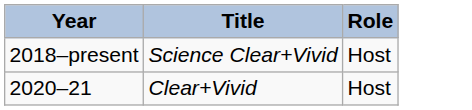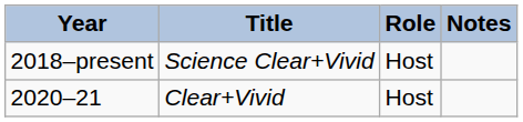 <table class="wikitable">
 <tr>
 <th style="background:#B0C4DE;">Year</th>
 <th style="background:#B0C4DE;">Title</th>
 <th style="background:#B0C4DE;">Role</th>
+<th style="background:#B0C4DE;">Notes</th>
 </tr>
 <tr>
 <td>2018–present</td>
 <td><em>Science Clear+Vivid</em></td>
 <td>Host</td>
+<td></td>
 </tr>
 <tr>
 <td>2020–21</td>
 <td><em>Clear+Vivid</em></td>
 <td>Host</td>
+<td></td>
 </tr>
 </table>
